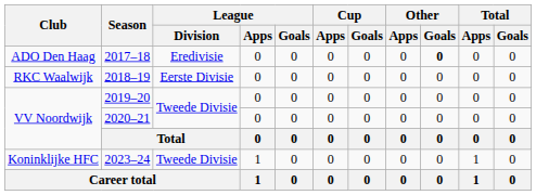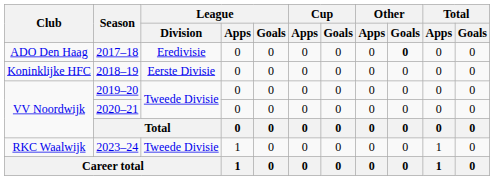 <table class=wikitable style=text-align:center>
 <tr>
 <th rowspan="2">Club</th>
 <th rowspan="2">Season</th>
 <th colspan="3">League</th>
 <th colspan="2">Cup</th>
 <th colspan="2">Other</th>
 <th colspan="2">Total</th>
 </tr>
 <tr>
 <th>Division</th>
 <th>Apps</th>
 <th>Goals</th>
 <th>Apps</th>
 <th>Goals</th>
 <th>Apps</th>
 <th>Goals</th>
 <th>Apps</th>
 <th>Goals</th>
 </tr>
 <tr>
 <td><a href='#'>ADO Den Haag</a></td>
 <td><a href='#'>2017–18</a></td>
 <td><a href='#'>Eredivisie</a></td>
 <td>0</td>
 <td>0</td>
 <td>0</td>
 <td>0</td>
 <td>0</td>
 <td><strong>0</strong></td>
 <td>0</td>
 <td>0</td>
 </tr>
 <tr>
-<td><a href='#'>RKC Waalwijk</a></td>
+<td><a href='#'>Koninklijke HFC</a></td>
 <td><a href='#'>2018–19</a></td>
 <td><a href='#'>Eerste Divisie</a></td>
 <td>0</td>
 <td>0</td>
 <td>0</td>
 <td>0</td>
 <td>0</td>
 <td>0</td>
 <td>0</td>
 <td>0</td>
 </tr>
 <tr>
 <td rowspan="3"><a href='#'>VV Noordwijk</a></td>
 <td><a href='#'>2019–20</a></td>
 <td rowspan="2"><a href='#'>Tweede Divisie</a></td>
 <td>0</td>
 <td>0</td>
 <td>0</td>
 <td>0</td>
 <td>0</td>
 <td>0</td>
 <td>0</td>
 <td>0</td>
 </tr>
 <tr>
 <td><a href='#'>2020–21</a></td>
 <td>0</td>
 <td>0</td>
 <td>0</td>
 <td>0</td>
 <td>0</td>
 <td>0</td>
 <td>0</td>
 <td>0</td>
 </tr>
 <tr>
 <th colspan="2">Total</th>
 <th>0</th>
 <th>0</th>
 <th>0</th>
 <th>0</th>
 <th>0</th>
 <th>0</th>
 <th>0</th>
 <th>0</th>
 </tr>
 <tr>
-<td><a href='#'>Koninklijke HFC</a></td>
+<td><a href='#'>RKC Waalwijk</a></td>
 <td><a href='#'>2023–24</a></td>
 <td><a href='#'>Tweede Divisie</a></td>
 <td>1</td>
 <td>0</td>
 <td>0</td>
 <td>0</td>
 <td>0</td>
 <td>0</td>
 <td>1</td>
 <td>0</td>
 </tr>
 <tr>
 <th colspan="3">Career total</th>
 <th>1</th>
 <th>0</th>
 <th>0</th>
 <th>0</th>
 <th>0</th>
 <th>0</th>
 <th>1</th>
 <th>0</th>
 </tr>
 </table>
